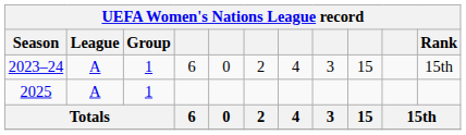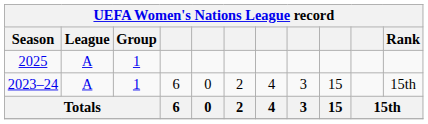 <table class="wikitable" style="text-align:center;">
 <tr>
 <th colspan="11"><a href='#'>UEFA Women's Nations League</a> record</th>
 </tr>
 <tr>
 <th>Season</th>
 <th>League</th>
 <th>Group</th>
 <th width=28></th>
 <th width=28></th>
 <th width=28></th>
 <th width=28></th>
 <th width=28></th>
 <th width=28></th>
 <th width=28></th>
 <th>Rank</th>
 </tr>
 <tr>
+<td><a href='#'>2025</a></td>
+<td><a href='#'>A</a></td>
+<td><a href='#'>1</a></td>
+<td></td>
+<td></td>
+<td></td>
+<td></td>
+<td></td>
+<td></td>
+<td></td>
+<td></td>
+</tr>
+<tr>
 <td><a href='#'>2023–24</a></td>
 <td><a href='#'>A</a></td>
 <td><a href='#'>1</a></td>
 <td>6</td>
 <td>0</td>
 <td>2</td>
 <td>4</td>
 <td>3</td>
 <td>15</td>
 <td></td>
 <td>15th</td>
-</tr>
-<tr>
-<td><a href='#'>2025</a></td>
-<td><a href='#'>A</a></td>
-<td><a href='#'>1</a></td>
-<td></td>
-<td></td>
-<td></td>
-<td></td>
-<td></td>
-<td></td>
-<td></td>
-<td></td>
 </tr>
 <tr>
 <th colspan="3" rowspan="1"><strong>Totals</strong></th>
 <th>6</th>
 <th>0</th>
 <th>2</th>
 <th>4</th>
 <th>3</th>
 <th>15</th>
 <th colspan=2>15th</th>
 </tr>
 <tr>
 </tr>
 </table>
